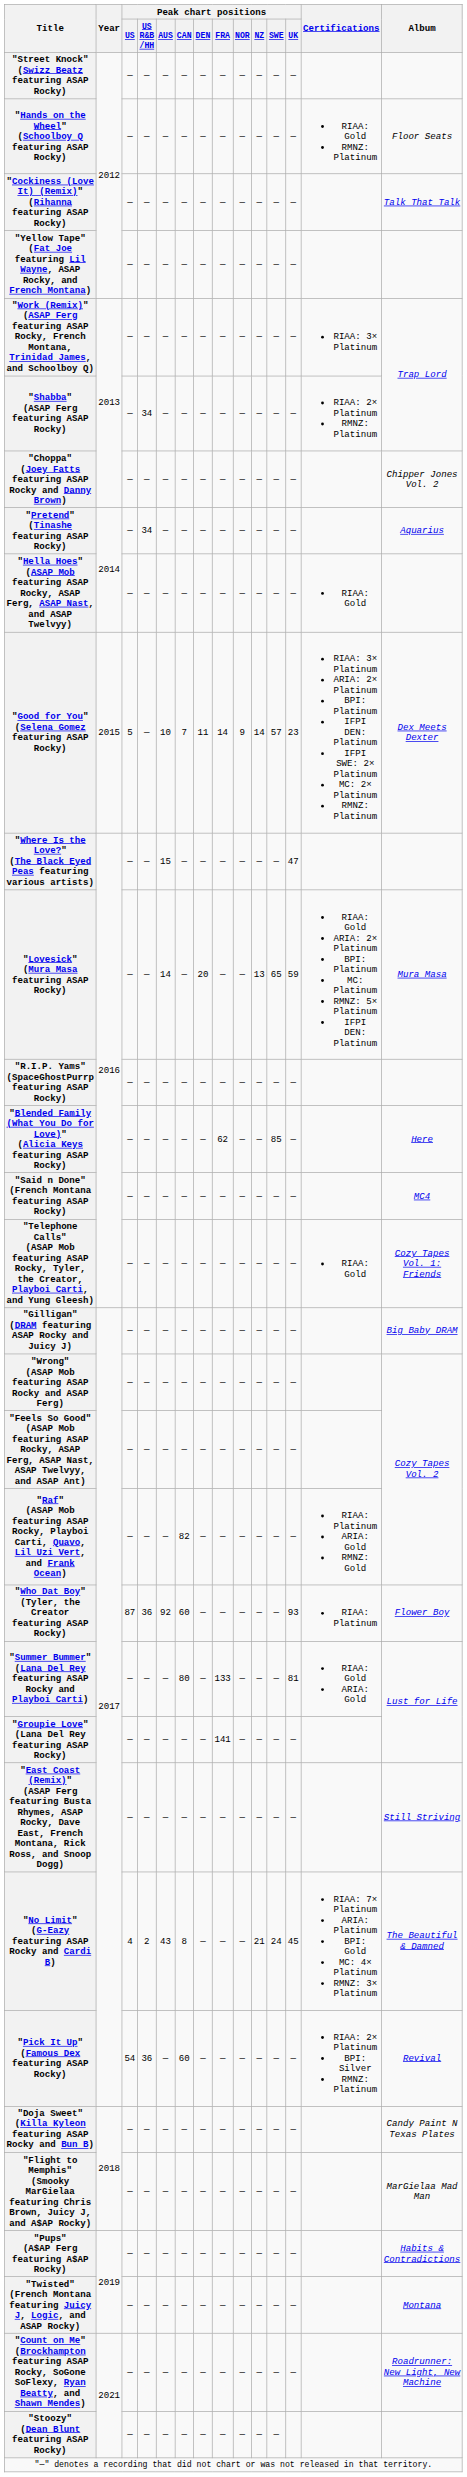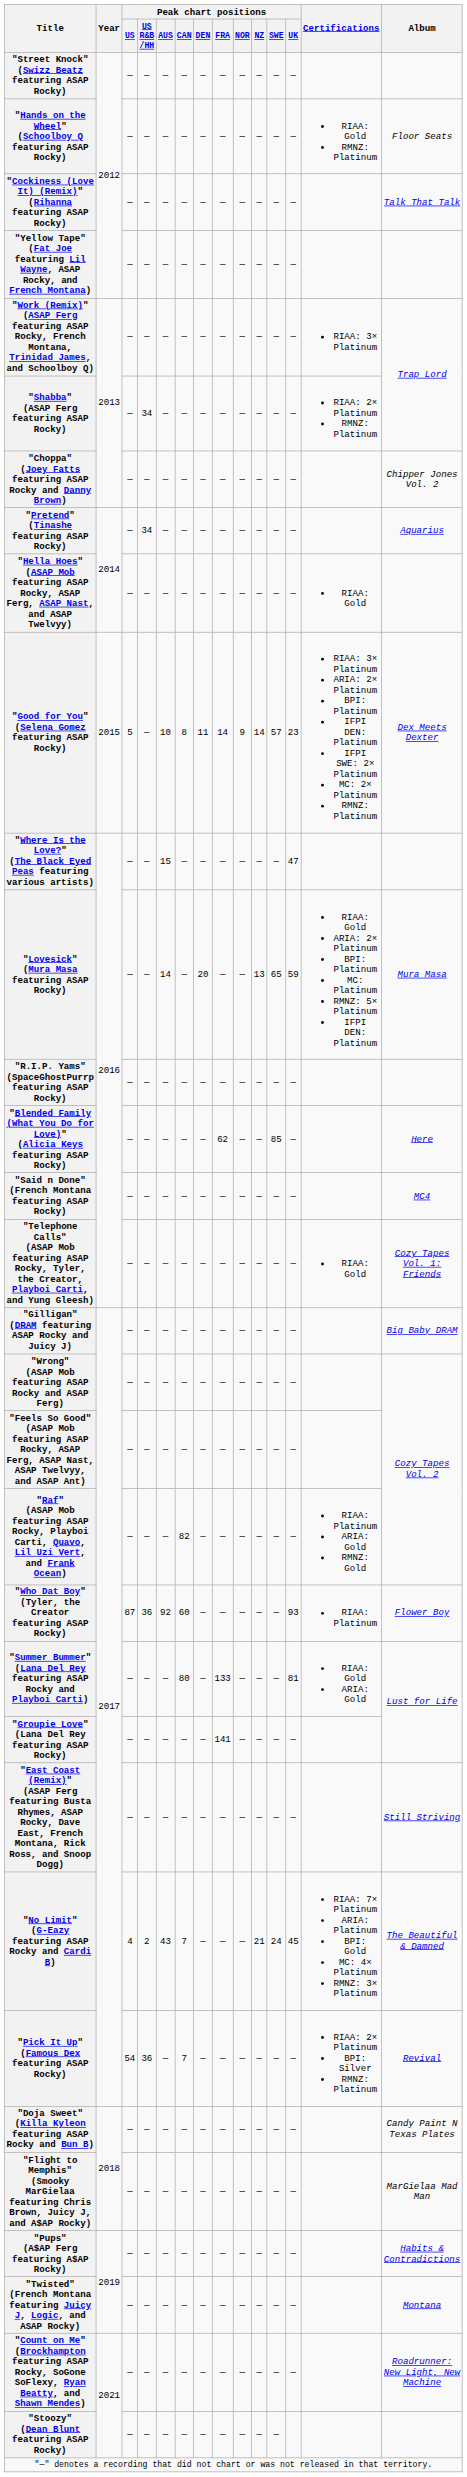 <table class="wikitable plainrowheaders" style="text-align:center;" border="1">
 <tr>
 <th scope="col" rowspan="2" style="width:20em;">Title</th>
 <th scope="col" rowspan="2" style="width:2em;">Year</th>
 <th scope="col" colspan="10">Peak chart positions</th>
 <th scope="col" rowspan="2" style="width:16em;"><a href='#'>Certifications</a></th>
 <th scope="col" rowspan="2" style="width:15em;">Album</th>
 </tr>
 <tr>
 <th scope="col" style="width:3em;font-size:90%;"><a href='#'>US</a><br></th>
 <th scope="col" style="width:3em;font-size:90%;"><a href='#'>US<br>R&B<br>/HH</a><br></th>
 <th scope="col" style="width:3em;font-size:90%;"><a href='#'>AUS</a><br></th>
 <th scope="col" style="width:3em;font-size:90%;"><a href='#'>CAN</a><br></th>
 <th scope="col" style="width:3em;font-size:90%;"><a href='#'>DEN</a><br></th>
 <th scope="col" style="width:3em;font-size:90%;"><a href='#'>FRA</a><br></th>
 <th scope="col" style="width:3em;font-size:90%;"><a href='#'>NOR</a><br></th>
 <th scope="col" style="width:3em;font-size:90%;"><a href='#'>NZ</a><br></th>
 <th scope="col" style="width:3em;font-size:90%;"><a href='#'>SWE</a><br></th>
 <th scope="col" style="width:3em;font-size:90%;"><a href='#'>UK</a><br></th>
 </tr>
 <tr>
 <th scope="row">"Street Knock"<br><span>(<a href='#'>Swizz Beatz</a> featuring ASAP Rocky)</span></th>
 <td rowspan="4">2012</td>
 <td>—</td>
 <td>—</td>
 <td>—</td>
 <td>—</td>
 <td>—</td>
 <td>—</td>
 <td>—</td>
 <td>—</td>
 <td>—</td>
 <td>—</td>
 <td></td>
 <td></td>
 </tr>
 <tr>
 <th scope="row">"<a href='#'>Hands on the Wheel</a>"<br><span>(<a href='#'>Schoolboy Q</a> featuring ASAP Rocky)</span></th>
 <td>—</td>
 <td>—</td>
 <td>—</td>
 <td>—</td>
 <td>—</td>
 <td>—</td>
 <td>—</td>
 <td>—</td>
 <td>—</td>
 <td>—</td>
 <td><br><ul><li>RIAA: Gold</li><li>RMNZ: Platinum</li></ul></td>
 <td><em>Floor Seats</em></td>
 </tr>
 <tr>
 <th scope="row">"<a href='#'>Cockiness (Love It) (Remix)</a>"<br><span>(<a href='#'>Rihanna</a> featuring ASAP Rocky)</span></th>
 <td>—</td>
 <td>—</td>
 <td>—</td>
 <td>—</td>
 <td>—</td>
 <td>—</td>
 <td>—</td>
 <td>—</td>
 <td>—</td>
 <td>—</td>
 <td></td>
 <td><em><a href='#'>Talk That Talk</a></em></td>
 </tr>
 <tr>
 <th scope="row">"Yellow Tape"<br><span>(<a href='#'>Fat Joe</a> featuring <a href='#'>Lil Wayne</a>, ASAP Rocky, and <a href='#'>French Montana</a>)</span></th>
 <td>—</td>
 <td>—</td>
 <td>—</td>
 <td>—</td>
 <td>—</td>
 <td>—</td>
 <td>—</td>
 <td>—</td>
 <td>—</td>
 <td>—</td>
 <td></td>
 <td></td>
 </tr>
 <tr>
 <th scope="row">"<a href='#'>Work (Remix)</a>"<br><span>(<a href='#'>ASAP Ferg</a> featuring ASAP Rocky, French Montana, <a href='#'>Trinidad James</a>, and Schoolboy Q)</span></th>
 <td rowspan="3">2013</td>
 <td>—</td>
 <td>—</td>
 <td>—</td>
 <td>—</td>
 <td>—</td>
 <td>—</td>
 <td>—</td>
 <td>—</td>
 <td>—</td>
 <td>—</td>
 <td><br><ul><li>RIAA: 3× Platinum</li></ul></td>
 <td rowspan="2"><em><a href='#'>Trap Lord</a></em></td>
 </tr>
 <tr>
 <th scope="row">"<a href='#'>Shabba</a>"<br><span>(ASAP Ferg featuring ASAP Rocky)</span></th>
 <td>—</td>
 <td>34</td>
 <td>—</td>
 <td>—</td>
 <td>—</td>
 <td>—</td>
 <td>—</td>
 <td>—</td>
 <td>—</td>
 <td>—</td>
 <td><br><ul><li>RIAA: 2× Platinum</li><li>RMNZ: Platinum</li></ul></td>
 </tr>
 <tr>
 <th scope="row">"Choppa"<br><span>(<a href='#'>Joey Fatts</a> featuring ASAP Rocky and <a href='#'>Danny Brown</a>)</span></th>
 <td>—</td>
 <td>—</td>
 <td>—</td>
 <td>—</td>
 <td>—</td>
 <td>—</td>
 <td>—</td>
 <td>—</td>
 <td>—</td>
 <td>—</td>
 <td></td>
 <td><em>Chipper Jones Vol. 2</em></td>
 </tr>
 <tr>
 <th scope="row">"<a href='#'>Pretend</a>"<br><span>(<a href='#'>Tinashe</a> featuring ASAP Rocky)</span></th>
 <td rowspan="2">2014</td>
 <td>—</td>
 <td>34</td>
 <td>—</td>
 <td>—</td>
 <td>—</td>
 <td>—</td>
 <td>—</td>
 <td>—</td>
 <td>—</td>
 <td>—</td>
 <td></td>
 <td><em><a href='#'>Aquarius</a></em></td>
 </tr>
 <tr>
 <th scope="row">"<a href='#'>Hella Hoes</a>"<br><span>(<a href='#'>ASAP Mob</a> featuring ASAP Rocky, ASAP Ferg, <a href='#'>ASAP Nast</a>, and ASAP Twelvyy)</span></th>
 <td>—</td>
 <td>—</td>
 <td>—</td>
 <td>—</td>
 <td>—</td>
 <td>—</td>
 <td>—</td>
 <td>—</td>
 <td>—</td>
 <td>—</td>
 <td><br><ul><li>RIAA: Gold</li></ul></td>
 <td></td>
 </tr>
 <tr>
 <th scope="row">"<a href='#'>Good for You</a>"<br><span>(<a href='#'>Selena Gomez</a> featuring ASAP Rocky)</span></th>
 <td>2015</td>
 <td>5</td>
 <td>—</td>
 <td>10</td>
-<td>7</td>
+<td>8</td>
 <td>11</td>
 <td>14</td>
 <td>9</td>
 <td>14</td>
 <td>57</td>
 <td>23</td>
 <td><br><ul><li>RIAA: 3× Platinum</li><li>ARIA: 2× Platinum</li><li>BPI: Platinum</li><li>IFPI DEN: Platinum</li><li>IFPI SWE: 2× Platinum</li><li>MC: 2× Platinum</li><li>RMNZ: Platinum</li></ul></td>
 <td><em><a href='#'>Dex Meets Dexter</a></em></td>
 </tr>
 <tr>
 <th scope="row">"<a href='#'>Where Is the Love?</a>"<br><span>(<a href='#'>The Black Eyed Peas</a> featuring various artists)</span></th>
 <td rowspan="6">2016</td>
 <td>—</td>
 <td>—</td>
 <td>15</td>
 <td>—</td>
 <td>—</td>
 <td>—</td>
 <td>—</td>
 <td>—</td>
 <td>—</td>
 <td>47</td>
 <td></td>
 <td></td>
 </tr>
 <tr>
 <th scope="row">"<a href='#'>Lovesick</a>"<br><span>(<a href='#'>Mura Masa</a> featuring ASAP Rocky)</span></th>
 <td>—</td>
 <td>—</td>
 <td>14</td>
 <td>—</td>
 <td>20</td>
 <td>—</td>
 <td>—</td>
 <td>13</td>
 <td>65</td>
 <td>59</td>
 <td><br><ul><li>RIAA: Gold</li><li>ARIA: 2× Platinum</li><li>BPI: Platinum</li><li>MC: Platinum</li><li>RMNZ: 5× Platinum</li><li>IFPI DEN: Platinum</li></ul></td>
 <td><em><a href='#'>Mura Masa</a></em></td>
 </tr>
 <tr>
 <th scope="row">"R.I.P. Yams"<br><span>(SpaceGhostPurrp featuring ASAP Rocky)</span></th>
 <td>—</td>
 <td>—</td>
 <td>—</td>
 <td>—</td>
 <td>—</td>
 <td>—</td>
 <td>—</td>
 <td>—</td>
 <td>—</td>
 <td>—</td>
 <td></td>
 <td></td>
 </tr>
 <tr>
 <th scope="row">"<a href='#'>Blended Family (What You Do for Love)</a>"<br><span>(<a href='#'>Alicia Keys</a> featuring ASAP Rocky)</span></th>
 <td>—</td>
 <td>—</td>
 <td>—</td>
 <td>—</td>
 <td>—</td>
 <td>62</td>
 <td>—</td>
 <td>—</td>
 <td>85</td>
 <td>—</td>
 <td></td>
 <td><em><a href='#'>Here</a></em></td>
 </tr>
 <tr>
 <th scope="row">"Said n Done"<br><span>(French Montana featuring ASAP Rocky)</span></th>
 <td>—</td>
 <td>—</td>
 <td>—</td>
 <td>—</td>
 <td>—</td>
 <td>—</td>
 <td>—</td>
 <td>—</td>
 <td>—</td>
 <td>—</td>
 <td></td>
 <td><em><a href='#'>MC4</a></em></td>
 </tr>
 <tr>
 <th scope="row">"Telephone Calls"<br><span>(ASAP Mob featuring ASAP Rocky, Tyler, the Creator, <a href='#'>Playboi Carti</a>, and Yung Gleesh)</span></th>
 <td>—</td>
 <td>—</td>
 <td>—</td>
 <td>—</td>
 <td>—</td>
 <td>—</td>
 <td>—</td>
 <td>—</td>
 <td>—</td>
 <td>—</td>
 <td><br><ul><li>RIAA: Gold</li></ul></td>
 <td><em><a href='#'>Cozy Tapes Vol. 1: Friends</a></em></td>
 </tr>
 <tr>
 <th scope="row">"Gilligan"<br><span>(<a href='#'>DRAM</a> featuring ASAP Rocky and Juicy J)</span></th>
 <td rowspan="10">2017</td>
 <td>—</td>
 <td>—</td>
 <td>—</td>
 <td>—</td>
 <td>—</td>
 <td>—</td>
 <td>—</td>
 <td>—</td>
 <td>—</td>
 <td>—</td>
 <td></td>
 <td><em><a href='#'>Big Baby DRAM</a></em></td>
 </tr>
 <tr>
 <th scope="row">"Wrong"<br><span>(ASAP Mob featuring ASAP Rocky and ASAP Ferg)</span></th>
 <td>—</td>
 <td>—</td>
 <td>—</td>
 <td>—</td>
 <td>—</td>
 <td>—</td>
 <td>—</td>
 <td>—</td>
 <td>—</td>
 <td>—</td>
 <td></td>
 <td rowspan="3"><em><a href='#'>Cozy Tapes Vol. 2</a></em></td>
 </tr>
 <tr>
 <th scope="row">"Feels So Good"<br><span>(ASAP Mob featuring ASAP Rocky, ASAP Ferg, ASAP Nast, ASAP Twelvyy, and ASAP Ant)</span></th>
 <td>—</td>
 <td>—</td>
 <td>—</td>
 <td>—</td>
 <td>—</td>
 <td>—</td>
 <td>—</td>
 <td>—</td>
 <td>—</td>
 <td>—</td>
 <td></td>
 </tr>
 <tr>
 <th scope="row">"<a href='#'>Raf</a>"<br><span>(ASAP Mob featuring ASAP Rocky, Playboi Carti, <a href='#'>Quavo</a>, <a href='#'>Lil Uzi Vert</a>, and <a href='#'>Frank Ocean</a>)</span></th>
 <td>—</td>
 <td>—</td>
 <td>—</td>
 <td>82</td>
 <td>—</td>
 <td>—</td>
 <td>—</td>
 <td>—</td>
 <td>—</td>
 <td>—</td>
 <td><br><ul><li>RIAA: Platinum</li><li>ARIA: Gold</li><li>RMNZ: Gold</li></ul></td>
 </tr>
 <tr>
 <th scope="row">"<a href='#'>Who Dat Boy</a>"<br><span>(Tyler, the Creator featuring ASAP Rocky)</span></th>
 <td>87</td>
 <td>36</td>
 <td>92</td>
 <td>60</td>
 <td>—</td>
 <td>—</td>
 <td>—</td>
 <td>—</td>
 <td>—</td>
 <td>93</td>
 <td><br><ul><li>RIAA: Platinum</li></ul></td>
 <td><em><a href='#'>Flower Boy</a></em></td>
 </tr>
 <tr>
 <th scope="row">"<a href='#'>Summer Bummer</a>"<br><span>(<a href='#'>Lana Del Rey</a> featuring ASAP Rocky and <a href='#'>Playboi Carti</a>)</span></th>
 <td>—</td>
 <td>—</td>
 <td>—</td>
 <td>80</td>
 <td>—</td>
 <td>133</td>
 <td>—</td>
 <td>—</td>
 <td>—</td>
 <td>81</td>
 <td><br><ul><li>RIAA: Gold</li><li>ARIA: Gold</li></ul></td>
 <td rowspan="2"><em><a href='#'>Lust for Life</a></em></td>
 </tr>
 <tr>
 <th scope="row">"<a href='#'>Groupie Love</a>"<br><span>(Lana Del Rey featuring ASAP Rocky)</span></th>
 <td>—</td>
 <td>—</td>
 <td>—</td>
 <td>—</td>
 <td>—</td>
 <td>141</td>
 <td>—</td>
 <td>—</td>
 <td>—</td>
 <td>—</td>
 <td></td>
 </tr>
 <tr>
 <th scope="row">"<a href='#'>East Coast (Remix)</a>"<br><span>(ASAP Ferg featuring Busta Rhymes, ASAP Rocky, Dave East, French Montana, Rick Ross, and Snoop Dogg)</span></th>
 <td>—</td>
 <td>—</td>
 <td>—</td>
 <td>—</td>
 <td>—</td>
 <td>—</td>
 <td>—</td>
 <td>—</td>
 <td>—</td>
 <td>—</td>
 <td></td>
 <td><em><a href='#'>Still Striving</a></em></td>
 </tr>
 <tr>
 <th scope="row">"<a href='#'>No Limit</a>"<br><span>(<a href='#'>G-Eazy</a> featuring ASAP Rocky and <a href='#'>Cardi B</a>)</span></th>
 <td>4</td>
 <td>2</td>
 <td>43</td>
-<td>8</td>
+<td>7</td>
 <td>—</td>
 <td>—</td>
 <td>—</td>
 <td>21</td>
 <td>24</td>
 <td>45</td>
 <td><br><ul><li>RIAA: 7× Platinum</li><li>ARIA: Platinum</li><li>BPI: Gold</li><li>MC: 4× Platinum</li><li>RMNZ: 3× Platinum</li></ul></td>
 <td><em><a href='#'>The Beautiful & Damned</a></em></td>
 </tr>
 <tr>
 <th scope="row">"<a href='#'>Pick It Up</a>"<br><span>(<a href='#'>Famous Dex</a> featuring ASAP Rocky)</span></th>
 <td>54</td>
 <td>36</td>
 <td>—</td>
-<td>60</td>
+<td>7</td>
 <td>—</td>
 <td>—</td>
 <td>—</td>
 <td>—</td>
 <td>—</td>
 <td>—</td>
 <td><br><ul><li>RIAA: 2× Platinum</li><li>BPI: Silver</li><li>RMNZ: Platinum</li></ul></td>
 <td><em><a href='#'>Revival</a></em></td>
 </tr>
 <tr>
 <th scope="row">"Doja Sweet"<br><span>(<a href='#'>Killa Kyleon</a> featuring ASAP Rocky and <a href='#'>Bun B</a>)</span></th>
 <td rowspan="2">2018</td>
 <td>—</td>
 <td>—</td>
 <td>—</td>
 <td>—</td>
 <td>—</td>
 <td>—</td>
 <td>—</td>
 <td>—</td>
 <td>—</td>
 <td>—</td>
 <td></td>
 <td><em>Candy Paint N Texas Plates</em></td>
 </tr>
 <tr>
 <th scope="row">"Flight to Memphis"<br><span>(Smooky MarGielaa featuring Chris Brown, Juicy J, and A$AP Rocky)</span></th>
 <td>—</td>
 <td>—</td>
 <td>—</td>
 <td>—</td>
 <td>—</td>
 <td>—</td>
 <td>—</td>
 <td>—</td>
 <td>—</td>
 <td>—</td>
 <td></td>
 <td><em>MarGielaa Mad Man</em></td>
 </tr>
 <tr>
 <th scope="row">"Pups"<br><span>(A$AP Ferg featuring A$AP Rocky)</span></th>
 <td rowspan="2">2019</td>
 <td>—</td>
 <td>—</td>
 <td>—</td>
 <td>—</td>
 <td>—</td>
 <td>—</td>
 <td>—</td>
 <td>—</td>
 <td>—</td>
 <td>—</td>
 <td></td>
 <td><em><a href='#'>Habits & Contradictions</a></em></td>
 </tr>
 <tr>
 <th scope="row">"Twisted"<br><span>(French Montana featuring <a href='#'>Juicy J</a>, <a href='#'>Logic</a>, and ASAP Rocky)</span></th>
 <td>—</td>
 <td>—</td>
 <td>—</td>
 <td>—</td>
 <td>—</td>
 <td>—</td>
 <td>—</td>
 <td>—</td>
 <td>—</td>
 <td>—</td>
 <td></td>
 <td><em><a href='#'>Montana</a></em></td>
 </tr>
 <tr>
 <th scope="row">"<a href='#'>Count on Me</a>"<br><span>(<a href='#'>Brockhampton</a> featuring ASAP Rocky, SoGone SoFlexy, <a href='#'>Ryan Beatty</a>, and <a href='#'>Shawn Mendes</a>)</span></th>
 <td rowspan="2">2021</td>
 <td>—</td>
 <td>—</td>
 <td>—</td>
 <td>—</td>
 <td>—</td>
 <td>—</td>
 <td>—</td>
 <td>—</td>
 <td>—</td>
 <td>—</td>
 <td></td>
 <td><em><a href='#'>Roadrunner: New Light, New Machine</a></em></td>
 </tr>
 <tr>
 <th scope="row">"Stoozy"<br><span>(<a href='#'>Dean Blunt</a> featuring ASAP Rocky)</span></th>
 <td>—</td>
 <td>—</td>
 <td>—</td>
 <td>—</td>
 <td>—</td>
 <td>—</td>
 <td>—</td>
 <td>—</td>
 <td>—</td>
 <td></td>
 <td></td>
 <td></td>
 </tr>
 <tr>
 <td colspan="14" style="font-size:90%">"—" denotes a recording that did not chart or was not released in that territory.</td>
 </tr>
 </table>
